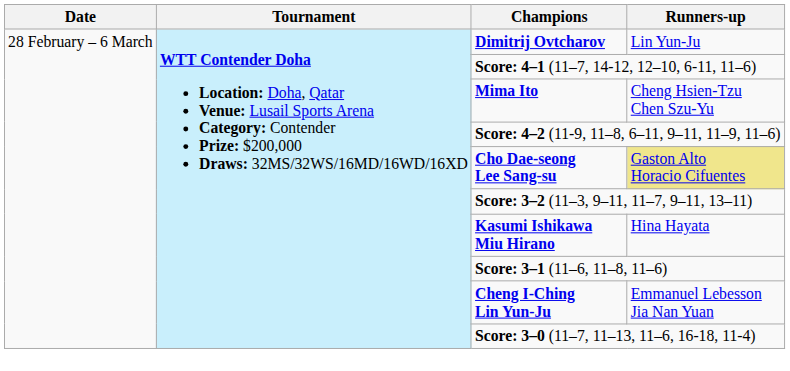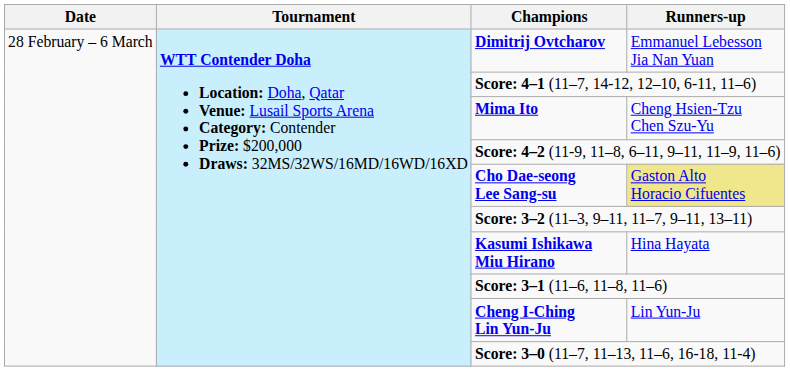 <table class="wikitable">
 <tr>
 <th scope=col>Date</th>
 <th scope=col>Tournament</th>
 <th scope=col>Champions</th>
 <th scope=col>Runners-up</th>
 </tr>
 <tr valign=top>
 <td rowspan=10>28 February – 6 March</td>
 <td style="background:#C9EFFC;" rowspan="10"><br><strong><a href='#'>WTT Contender Doha</a></strong><ul><li><strong>Location:</strong> <a href='#'>Doha</a>, <a href='#'>Qatar</a></li><li><strong>Venue:</strong> <a href='#'>Lusail Sports Arena</a></li><li><strong>Category:</strong> Contender</li><li><strong>Prize:</strong> $200,000</li><li><strong>Draws:</strong> 32MS/32WS/16MD/16WD/16XD</li></ul></td>
 <td><strong> <a href='#'>Dimitrij Ovtcharov</a></strong></td>
-<td> <a href='#'>Lin Yun-Ju</a></td>
+<td> <a href='#'>Emmanuel Lebesson</a><br> <a href='#'>Jia Nan Yuan</a></td>
 </tr>
 <tr>
 <td colspan=2><strong>Score: 4–1</strong> (11–7, 14-12, 12–10, 6-11, 11–6)</td>
 </tr>
 <tr valign=top>
 <td><strong> <a href='#'>Mima Ito</a></strong></td>
 <td> <a href='#'>Cheng Hsien-Tzu</a><br> <a href='#'>Chen Szu-Yu</a></td>
 </tr>
 <tr>
 <td colspan=2><strong>Score: 4–2</strong> (11-9, 11–8, 6–11, 9–11, 11–9, 11–6)</td>
 </tr>
 <tr valign=top>
 <td><strong> <a href='#'>Cho Dae-seong</a><br> <a href='#'>Lee Sang-su</a></strong></td>
 <td style="background: khaki;"> <a href='#'>Gaston Alto</a><br> <a href='#'>Horacio Cifuentes</a></td>
 </tr>
 <tr>
 <td colspan=2><strong>Score: 3–2</strong> (11–3, 9–11, 11–7, 9–11, 13–11)</td>
 </tr>
 <tr valign=top>
 <td><strong> <a href='#'>Kasumi Ishikawa</a><br> <a href='#'>Miu Hirano</a></strong></td>
 <td> <a href='#'>Hina Hayata</a></td>
 </tr>
 <tr>
 <td colspan=2><strong>Score: 3–1</strong> (11–6, 11–8, 11–6)</td>
 </tr>
 <tr valign=top>
 <td><strong> <a href='#'>Cheng I-Ching</a><br> <a href='#'>Lin Yun-Ju</a></strong></td>
-<td> <a href='#'>Emmanuel Lebesson</a><br> <a href='#'>Jia Nan Yuan</a></td>
+<td> <a href='#'>Lin Yun-Ju</a></td>
 </tr>
 <tr>
 <td colspan=2><strong>Score: 3–0</strong> (11–7, 11–13, 11–6, 16-18, 11-4)</td>
 </tr>
 </table>
